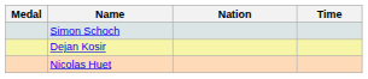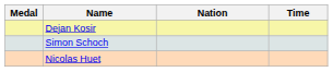 <table class=wikitable style="border:1px solid #AAAAAA;font-size:90%">
 <tr bgcolor="#E4E4E4">
 <th width=50>Medal</th>
 <th width=160>Name</th>
 <th width=160>Nation</th>
 <th width=80>Time</th>
 </tr>
+<tr bgcolor="#F7F6A8">
+<td align="center"></td>
+<td><a href='#'>Dejan Kosir</a></td>
+<td></td>
+<td align="center"></td>
+</tr>
 <tr bgcolor="#DCE5E5">
 <td align="center"></td>
 <td><a href='#'>Simon Schoch</a></td>
-<td></td>
-<td align="center"></td>
-</tr>
-<tr bgcolor="#F7F6A8">
-<td align="center"></td>
-<td><a href='#'>Dejan Kosir</a></td>
 <td></td>
 <td align="center"></td>
 </tr>
 <tr bgcolor="#FFDAB9">
 <td align="center"></td>
 <td><a href='#'>Nicolas Huet</a></td>
 <td></td>
 <td align="center"></td>
 </tr>
 </table>
